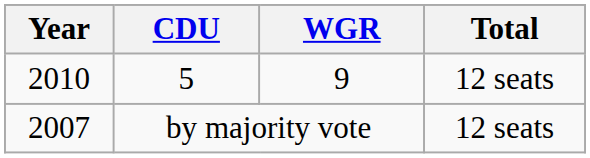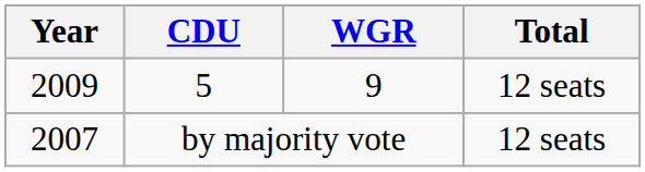 <table class="wikitable" width="300">
 <tr>
 <th>Year</th>
 <th><a href='#'>CDU</a></th>
 <th><a href='#'>WGR</a></th>
 <th>Total</th>
 </tr>
 <tr align="center">
-<td>2010</td>
+<td>2009</td>
 <td>5</td>
 <td>9</td>
 <td>12 seats</td>
 </tr>
 <tr align="center">
 <td>2007</td>
 <td colspan="2">by majority vote</td>
 <td>12 seats</td>
 </tr>
 </table>
